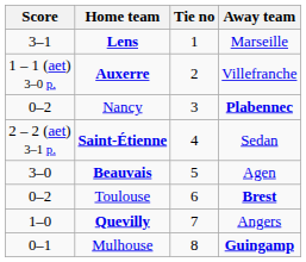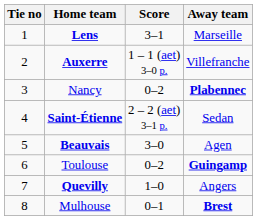 <table class="wikitable" style="text-align:center">
 <tr>
+<th>Tie no</th>
+<th>Home team</th>
 <th>Score</th>
-<th>Home team</th>
-<th>Tie no</th>
 <th>Away team</th>
 </tr>
 <tr>
+<td>1</td>
+<td><strong><a href='#'>Lens</a></strong></td>
 <td>3–1</td>
-<td><strong><a href='#'>Lens</a></strong></td>
-<td>1</td>
 <td><a href='#'>Marseille</a></td>
 </tr>
 <tr>
+<td>2</td>
+<td><strong><a href='#'>Auxerre</a></strong></td>
 <td>1 – 1 (<a href='#'>aet</a>)<br><small>3–0 <a href='#'>p.</a></small></td>
-<td><strong><a href='#'>Auxerre</a></strong></td>
-<td>2</td>
 <td><a href='#'>Villefranche</a></td>
 </tr>
 <tr>
+<td>3</td>
+<td><a href='#'>Nancy</a></td>
 <td>0–2</td>
-<td><a href='#'>Nancy</a></td>
-<td>3</td>
 <td><strong><a href='#'>Plabennec</a></strong></td>
 </tr>
 <tr>
+<td>4</td>
+<td><strong><a href='#'>Saint-Étienne</a></strong></td>
 <td>2 – 2 (<a href='#'>aet</a>)<br><small>3–1 <a href='#'>p.</a></small></td>
-<td><strong><a href='#'>Saint-Étienne</a></strong></td>
-<td>4</td>
 <td><a href='#'>Sedan</a></td>
 </tr>
 <tr>
+<td>5</td>
+<td><strong><a href='#'>Beauvais</a></strong></td>
 <td>3–0</td>
-<td><strong><a href='#'>Beauvais</a></strong></td>
-<td>5</td>
 <td><a href='#'>Agen</a></td>
 </tr>
 <tr>
+<td>6</td>
+<td><a href='#'>Toulouse</a></td>
 <td>0–2</td>
-<td><a href='#'>Toulouse</a></td>
-<td>6</td>
-<td><strong><a href='#'>Brest</a></strong></td>
+<td><strong><a href='#'>Guingamp</a></strong></td>
 </tr>
 <tr>
+<td>7</td>
+<td><strong><a href='#'>Quevilly</a></strong></td>
 <td>1–0</td>
-<td><strong><a href='#'>Quevilly</a></strong></td>
-<td>7</td>
 <td><a href='#'>Angers</a></td>
 </tr>
 <tr>
+<td>8</td>
+<td><a href='#'>Mulhouse</a></td>
 <td>0–1</td>
-<td><a href='#'>Mulhouse</a></td>
-<td>8</td>
-<td><strong><a href='#'>Guingamp</a></strong></td>
+<td><strong><a href='#'>Brest</a></strong></td>
 </tr>
 </table>
